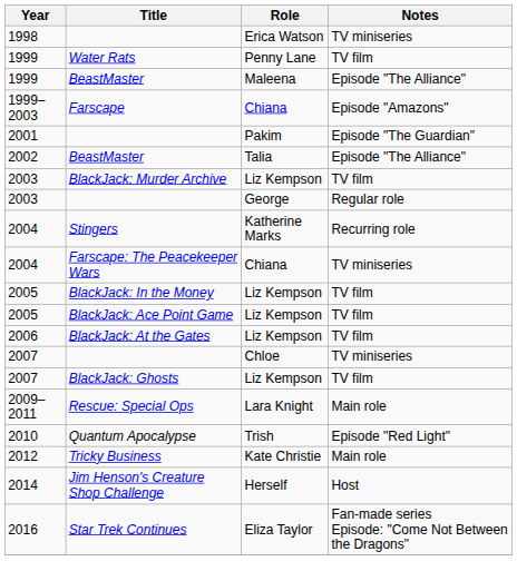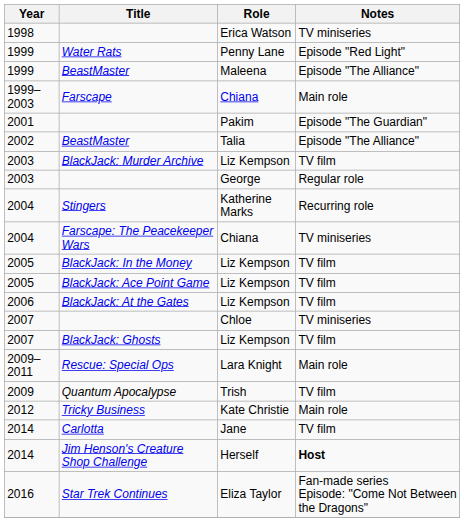 <table class="wikitable sortable">
 <tr>
 <th>Year</th>
 <th>Title</th>
 <th>Role</th>
 <th class="unsortable">Notes</th>
 </tr>
 <tr>
 <td>1998</td>
 <td><em></em></td>
 <td>Erica Watson</td>
 <td>TV miniseries</td>
 </tr>
 <tr>
 <td>1999</td>
 <td><em><a href='#'>Water Rats</a></em></td>
 <td>Penny Lane</td>
-<td>TV film</td>
+<td>Episode "Red Light"</td>
 </tr>
 <tr>
 <td>1999</td>
 <td><em><a href='#'>BeastMaster</a></em></td>
 <td>Maleena</td>
 <td>Episode "The Alliance"</td>
 </tr>
 <tr>
 <td>1999–2003</td>
 <td><em><a href='#'>Farscape</a></em></td>
 <td><a href='#'>Chiana</a></td>
-<td>Episode "Amazons"</td>
+<td>Main role</td>
 </tr>
 <tr>
 <td>2001</td>
 <td><em></em></td>
 <td>Pakim</td>
 <td>Episode "The Guardian"</td>
 </tr>
 <tr>
 <td>2002</td>
 <td><em><a href='#'>BeastMaster</a></em></td>
 <td>Talia</td>
 <td>Episode "The Alliance"</td>
 </tr>
 <tr>
 <td>2003</td>
 <td><em><a href='#'>BlackJack: Murder Archive</a></em></td>
 <td>Liz Kempson</td>
 <td>TV film</td>
 </tr>
 <tr>
 <td>2003</td>
 <td><em></em></td>
 <td>George</td>
 <td>Regular role</td>
 </tr>
 <tr>
 <td>2004</td>
 <td><em><a href='#'>Stingers</a></em></td>
 <td>Katherine Marks</td>
 <td>Recurring role</td>
 </tr>
 <tr>
 <td>2004</td>
 <td><em><a href='#'>Farscape: The Peacekeeper Wars</a></em></td>
 <td>Chiana</td>
 <td>TV miniseries</td>
 </tr>
 <tr>
 <td>2005</td>
 <td><em><a href='#'>BlackJack: In the Money</a></em></td>
 <td>Liz Kempson</td>
 <td>TV film</td>
 </tr>
 <tr>
 <td>2005</td>
 <td><em><a href='#'>BlackJack: Ace Point Game</a></em></td>
 <td>Liz Kempson</td>
 <td>TV film</td>
 </tr>
 <tr>
 <td>2006</td>
 <td><em><a href='#'>BlackJack: At the Gates</a></em></td>
 <td>Liz Kempson</td>
 <td>TV film</td>
 </tr>
 <tr>
 <td>2007</td>
 <td><em></em></td>
 <td>Chloe</td>
 <td>TV miniseries</td>
 </tr>
 <tr>
 <td>2007</td>
 <td><em><a href='#'>BlackJack: Ghosts</a></em></td>
 <td>Liz Kempson</td>
 <td>TV film</td>
 </tr>
 <tr>
 <td>2009–2011</td>
 <td><em><a href='#'>Rescue: Special Ops</a></em></td>
 <td>Lara Knight</td>
 <td>Main role</td>
 </tr>
 <tr>
-<td>2010</td>
+<td>2009</td>
 <td><em>Quantum Apocalypse</em></td>
 <td>Trish</td>
-<td>Episode "Red Light"</td>
+<td>TV film</td>
 </tr>
 <tr>
 <td>2012</td>
 <td><em><a href='#'>Tricky Business</a></em></td>
 <td>Kate Christie</td>
 <td>Main role</td>
 </tr>
 <tr>
 <td>2014</td>
+<td><em><a href='#'>Carlotta</a></em></td>
+<td>Jane</td>
+<td>TV film</td>
+</tr>
+<tr>
+<td>2014</td>
 <td><em><a href='#'>Jim Henson's Creature Shop Challenge</a></em></td>
 <td>Herself</td>
-<td>Host</td>
+<td><strong>Host</strong></td>
 </tr>
 <tr>
 <td>2016</td>
 <td><em><a href='#'>Star Trek Continues</a></em></td>
 <td>Eliza Taylor</td>
 <td>Fan-made series<br>Episode: "Come Not Between the Dragons"</td>
 </tr>
 <tr>
 </tr>
 </table>
